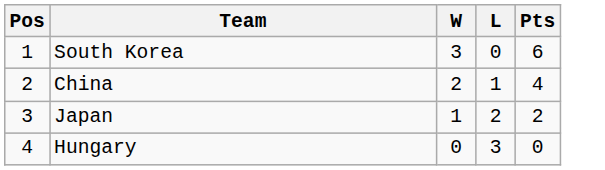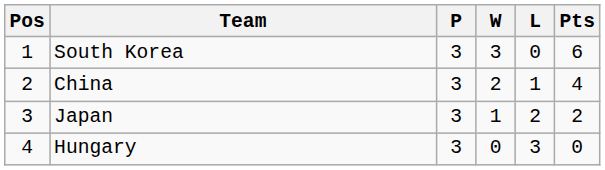 <table class="wikitable" style="font-size: 100%">
 <tr>
 <th width=15>Pos</th>
 <th width=250>Team</th>
+<th width=20>P</th>
 <th width=20>W</th>
 <th width=20>L</th>
 <th width=20>Pts</th>
 </tr>
 <tr align=center>
 <td>1</td>
 <td align="left"> South Korea</td>
 <td>3</td>
+<td>3</td>
 <td>0</td>
 <td>6</td>
 </tr>
 <tr align=center>
 <td>2</td>
 <td align="left"> China</td>
+<td>3</td>
 <td>2</td>
 <td>1</td>
 <td>4</td>
 </tr>
 <tr align=center>
 <td>3</td>
 <td align="left"> Japan</td>
+<td>3</td>
 <td>1</td>
 <td>2</td>
 <td>2</td>
 </tr>
 <tr align=center>
 <td>4</td>
 <td align="left"> Hungary</td>
+<td>3</td>
 <td>0</td>
 <td>3</td>
 <td>0</td>
 </tr>
 </table>
